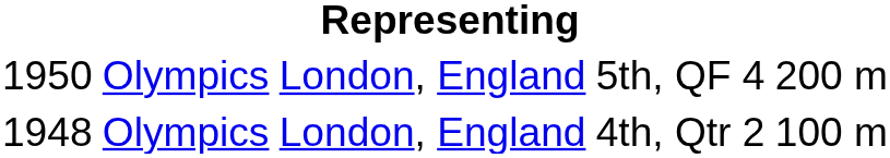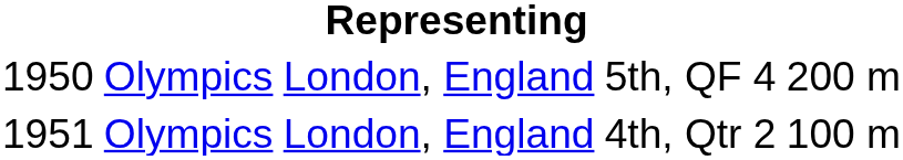 <table>
 <tr>
 <th colspan="6">Representing </th>
 </tr>
 <tr>
 <td>1950</td>
 <td><a href='#'>Olympics</a></td>
 <td><a href='#'>London</a>, <a href='#'>England</a></td>
 <td>5th, QF 4</td>
 <td>200 m</td>
 <td><a href='#'></a></td>
 </tr>
 <tr>
-<td>1948</td>
+<td>1951</td>
 <td><a href='#'>Olympics</a></td>
 <td><a href='#'>London</a>, <a href='#'>England</a></td>
 <td>4th, Qtr 2</td>
 <td>100 m</td>
 <td><a href='#'></a></td>
 </tr>
 </table>
